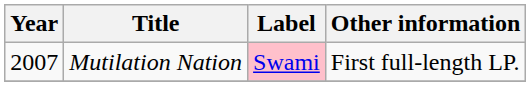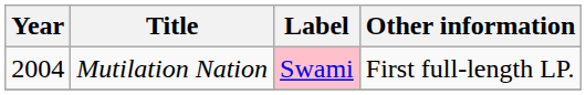 <table class="wikitable">
 <tr>
 <th>Year</th>
 <th>Title</th>
 <th>Label</th>
 <th>Other information</th>
 </tr>
 <tr>
-<td>2007</td>
+<td>2004</td>
 <td><em>Mutilation Nation</em></td>
 <td style="background: pink;"><a href='#'>Swami</a></td>
 <td>First full-length LP.</td>
 </tr>
 <tr>
 </tr>
 </table>
